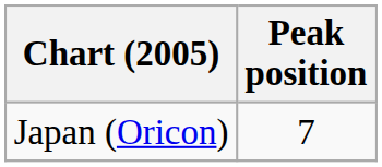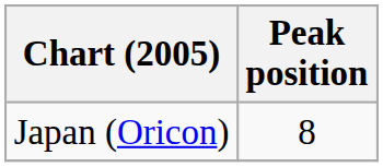 <table class="wikitable sortable plainrowheaders">
 <tr>
 <th scope="col">Chart (2005)</th>
 <th scope="col">Peak<br>position</th>
 </tr>
 <tr>
 <td>Japan (<a href='#'>Oricon</a>)</td>
-<td style="text-align:center;">7</td>
+<td style="text-align:center;">8</td>
 </tr>
 <tr>
 </tr>
 </table>
